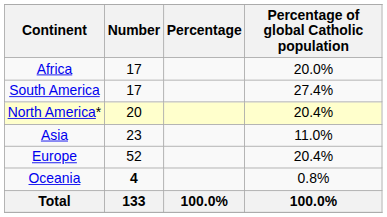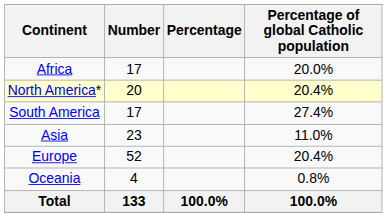 <table class="wikitable sortable" style="text-align:center">
 <tr>
 </tr>
 <tr>
 <th scope="col">Continent</th>
 <th scope="col">Number</th>
 <th scope="col" class="unsortable">Percentage</th>
 <th scope="col" width="150">Percentage of global Catholic population </th>
 </tr>
 <tr>
 <td scope="row"><a href='#'>Africa</a></td>
 <td>17</td>
 <td></td>
 <td>20.0% </td>
 </tr>
+<tr style="background-color:#ffc">
+<td scope="row" data-sort-value="America, North"><a href='#'>North America</a>*</td>
+<td>20</td>
+<td></td>
+<td>20.4% </td>
+</tr>
 <tr>
 <td scope="row" data-sort-value="America, South"><a href='#'>South America</a></td>
 <td>17</td>
 <td></td>
 <td>27.4%</td>
-</tr>
-<tr style="background-color:#ffc">
-<td scope="row" data-sort-value="America, North"><a href='#'>North America</a>*</td>
-<td>20</td>
-<td></td>
-<td>20.4% </td>
 </tr>
 <tr>
 <td scope="row"><a href='#'>Asia</a></td>
 <td>23</td>
 <td></td>
 <td>11.0% </td>
 </tr>
 <tr>
 <td scope="row"><a href='#'>Europe</a></td>
 <td>52</td>
 <td></td>
 <td>20.4%</td>
 </tr>
 <tr>
 <td scope="row"><a href='#'>Oceania</a></td>
-<td><strong>4</strong></td>
+<td>4</td>
 <td></td>
 <td>0.8% </td>
 </tr>
 <tr>
 <th scope="row">Total</th>
 <th>133</th>
 <th>100.0%</th>
 <th>100.0%</th>
 </tr>
 <tr>
 </tr>
 </table>
